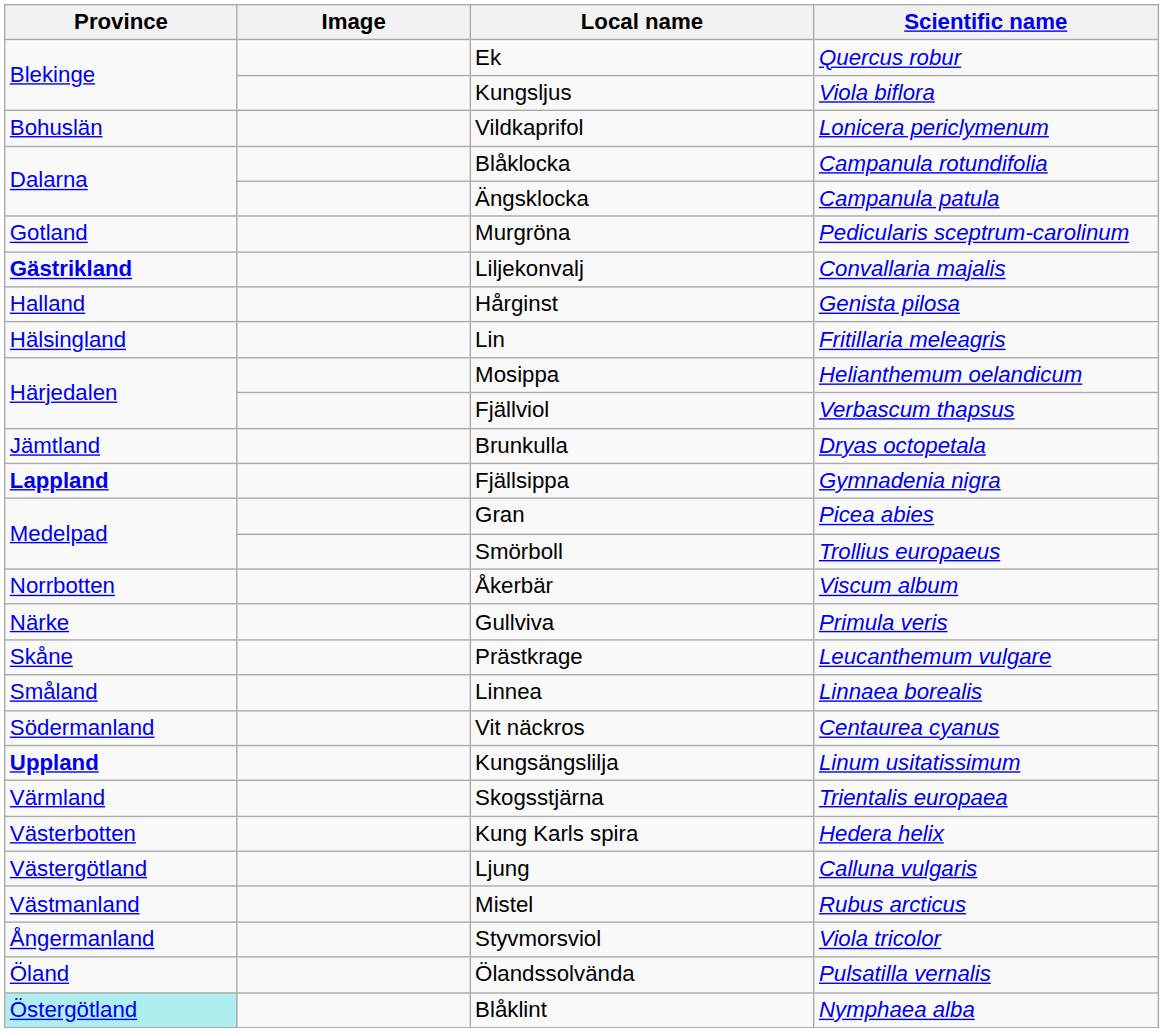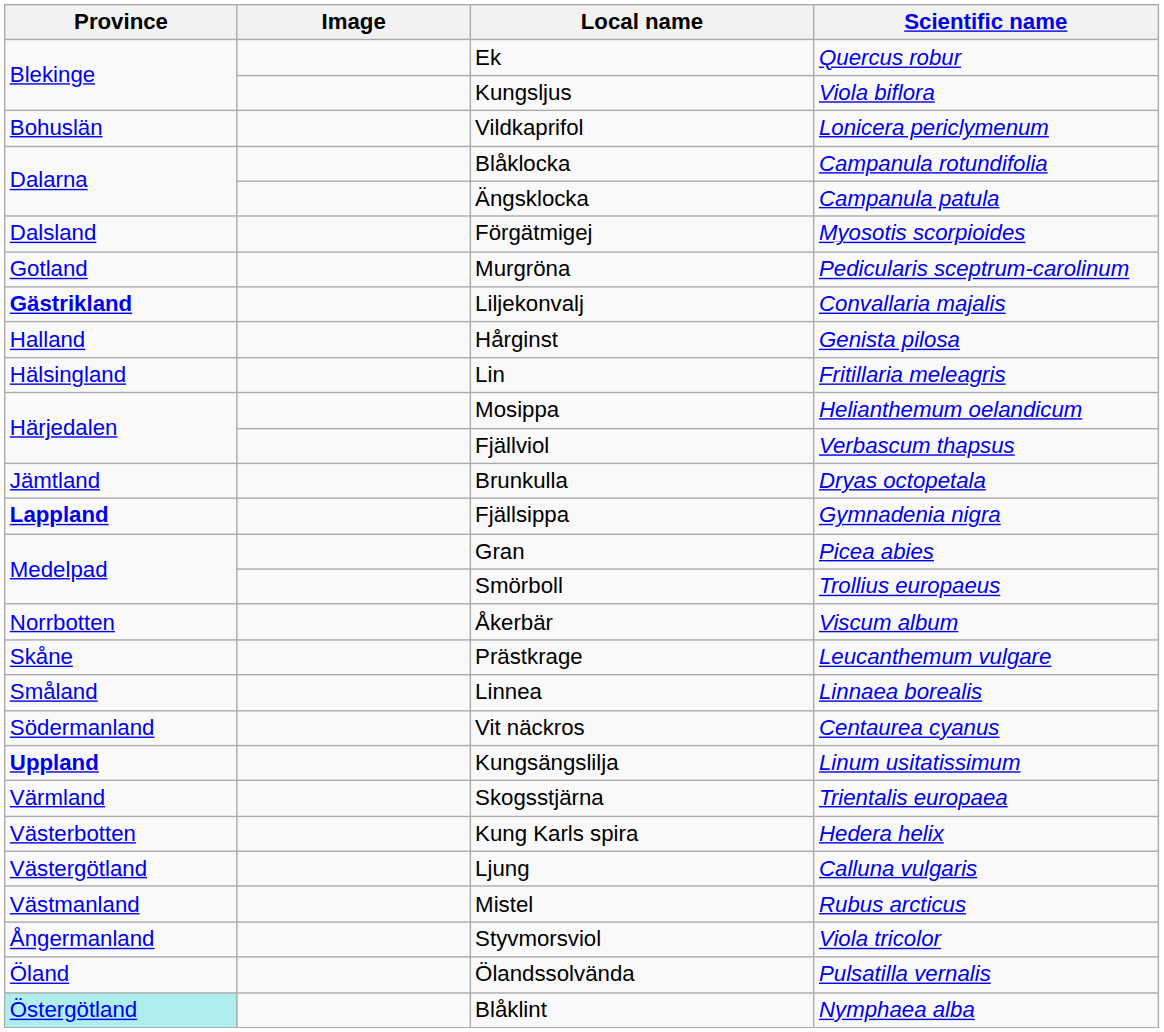 <table class="wikitable">
 <tr>
 <th scope="col" style="width:10em">Province</th>
 <th scope="col" style="width:10em">Image</th>
 <th scope="col" style="width:15em">Local name</th>
 <th scope="col" style="width:15em"><a href='#'>Scientific name</a></th>
 </tr>
 <tr>
 <td rowspan="2"><a href='#'>Blekinge</a></td>
 <td></td>
 <td>Ek</td>
 <td><em><a href='#'>Quercus robur</a></em></td>
 </tr>
 <tr>
 <td></td>
 <td>Kungsljus</td>
 <td><em><a href='#'>Viola biflora</a></em></td>
 </tr>
 <tr>
 <td><a href='#'>Bohuslän</a></td>
 <td></td>
 <td>Vildkaprifol</td>
 <td><em><a href='#'>Lonicera periclymenum</a></em></td>
 </tr>
 <tr>
 <td rowspan="2"><a href='#'>Dalarna</a></td>
 <td></td>
 <td>Blåklocka</td>
 <td><em><a href='#'>Campanula rotundifolia</a></em></td>
 </tr>
 <tr>
 <td></td>
 <td>Ängsklocka</td>
 <td><em><a href='#'>Campanula patula</a></em></td>
+</tr>
+<tr>
+<td><a href='#'>Dalsland</a></td>
+<td></td>
+<td>Förgätmigej</td>
+<td><em><a href='#'>Myosotis scorpioides</a></em></td>
 </tr>
 <tr>
 <td><a href='#'>Gotland</a></td>
 <td></td>
 <td>Murgröna</td>
 <td><em><a href='#'>Pedicularis sceptrum-carolinum</a></em></td>
 </tr>
 <tr>
 <td><strong><a href='#'>Gästrikland</a></strong></td>
 <td></td>
 <td>Liljekonvalj</td>
 <td><em><a href='#'>Convallaria majalis</a></em></td>
 </tr>
 <tr>
 <td><a href='#'>Halland</a></td>
 <td></td>
 <td>Hårginst</td>
 <td><em><a href='#'>Genista pilosa</a></em></td>
 </tr>
 <tr>
 <td><a href='#'>Hälsingland</a></td>
 <td></td>
 <td>Lin</td>
 <td><em><a href='#'>Fritillaria meleagris</a></em></td>
 </tr>
 <tr>
 <td rowspan="2"><a href='#'>Härjedalen</a></td>
 <td></td>
 <td>Mosippa</td>
 <td><em><a href='#'>Helianthemum oelandicum</a></em></td>
 </tr>
 <tr>
 <td></td>
 <td>Fjällviol</td>
 <td><em><a href='#'>Verbascum thapsus</a></em></td>
 </tr>
 <tr>
 <td><a href='#'>Jämtland</a></td>
 <td></td>
 <td>Brunkulla</td>
 <td><em><a href='#'>Dryas octopetala</a></em></td>
 </tr>
 <tr>
 <td><strong><a href='#'>Lappland</a></strong></td>
 <td></td>
 <td>Fjällsippa</td>
 <td><em><a href='#'>Gymnadenia nigra</a></em></td>
 </tr>
 <tr>
 <td rowspan="2"><a href='#'>Medelpad</a></td>
 <td></td>
 <td>Gran</td>
 <td><em><a href='#'>Picea abies</a></em></td>
 </tr>
 <tr>
 <td></td>
 <td>Smörboll</td>
 <td><em><a href='#'>Trollius europaeus</a></em></td>
 </tr>
 <tr>
 <td><a href='#'>Norrbotten</a></td>
 <td></td>
 <td>Åkerbär</td>
 <td><em><a href='#'>Viscum album</a></em></td>
-</tr>
-<tr>
-<td><a href='#'>Närke</a></td>
-<td></td>
-<td>Gullviva</td>
-<td><em><a href='#'>Primula veris</a></em></td>
 </tr>
 <tr>
 <td><a href='#'>Skåne</a></td>
 <td></td>
 <td>Prästkrage</td>
 <td><em><a href='#'>Leucanthemum vulgare</a></em></td>
 </tr>
 <tr>
 <td><a href='#'>Småland</a></td>
 <td></td>
 <td>Linnea</td>
 <td><em><a href='#'>Linnaea borealis</a></em></td>
 </tr>
 <tr>
 <td><a href='#'>Södermanland</a></td>
 <td></td>
 <td>Vit näckros</td>
 <td><em><a href='#'>Centaurea cyanus</a></em></td>
 </tr>
 <tr>
 <td><strong><a href='#'>Uppland</a></strong></td>
 <td></td>
 <td>Kungsängslilja</td>
 <td><em><a href='#'>Linum usitatissimum</a></em></td>
 </tr>
 <tr>
 <td><a href='#'>Värmland</a></td>
 <td></td>
 <td>Skogsstjärna</td>
 <td><em><a href='#'>Trientalis europaea</a></em></td>
 </tr>
 <tr>
 <td><a href='#'>Västerbotten</a></td>
 <td></td>
 <td>Kung Karls spira</td>
 <td><em><a href='#'>Hedera helix</a></em></td>
 </tr>
 <tr>
 <td><a href='#'>Västergötland</a></td>
 <td></td>
 <td>Ljung</td>
 <td><em><a href='#'>Calluna vulgaris</a></em></td>
 </tr>
 <tr>
 <td><a href='#'>Västmanland</a></td>
 <td></td>
 <td>Mistel</td>
 <td><em><a href='#'>Rubus arcticus</a></em></td>
 </tr>
 <tr>
 <td><a href='#'>Ångermanland</a></td>
 <td></td>
 <td>Styvmorsviol</td>
 <td><em><a href='#'>Viola tricolor</a></em></td>
 </tr>
 <tr>
 <td><a href='#'>Öland</a></td>
 <td></td>
 <td>Ölandssolvända</td>
 <td><em><a href='#'>Pulsatilla vernalis</a></em></td>
 </tr>
 <tr>
 <td style="background: paleturquoise;"><a href='#'>Östergötland</a></td>
 <td></td>
 <td>Blåklint</td>
 <td><em><a href='#'>Nymphaea alba</a></em></td>
 </tr>
 </table>
